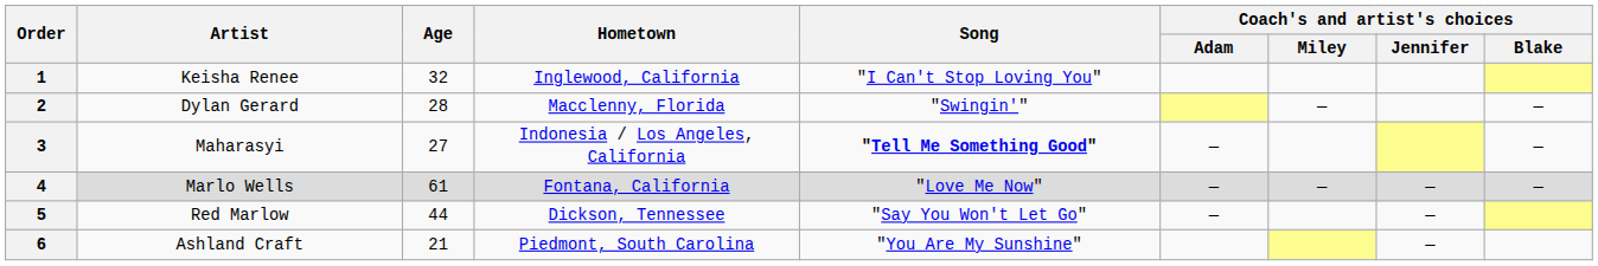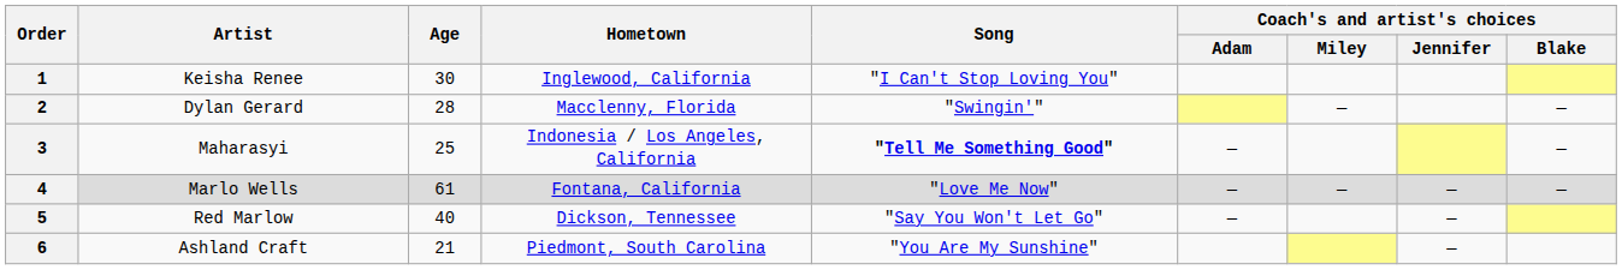 <table class="wikitable" style="text-align:center; line-height:17px; width:100%;">
 <tr>
 <th scope="col" rowspan="2" style="width:04%;">Order</th>
 <th scope="col" rowspan="2" style="width:18%;">Artist</th>
 <th scope="col" rowspan="2" style="width:04%;">Age</th>
 <th scope="col" rowspan="2" style="width:18%;">Hometown</th>
 <th scope="col" rowspan="2" style="width:20%;">Song</th>
 <th scope="col" colspan="4" style="width:24%;">Coach's and artist's choices</th>
 </tr>
 <tr>
 <th style="width:06%;">Adam</th>
 <th style="width:06%;">Miley</th>
 <th style="width:06%;">Jennifer</th>
 <th style="width:06%;">Blake</th>
 </tr>
 <tr>
 <th>1</th>
 <td>Keisha Renee</td>
-<td>32</td>
+<td>30</td>
 <td><a href='#'>Inglewood, California</a></td>
 <td>"<a href='#'>I Can't Stop Loving You</a>"</td>
 <td><strong></strong></td>
 <td><strong></strong></td>
 <td><strong></strong></td>
 <td bgcolor=#fdfc8f><strong></strong></td>
 </tr>
 <tr>
 <th>2</th>
 <td>Dylan Gerard</td>
 <td>28</td>
 <td><a href='#'>Macclenny, Florida</a></td>
 <td>"<a href='#'>Swingin'</a>"</td>
 <td bgcolor=#fdfc8f><strong></strong></td>
 <td>—</td>
 <td><strong></strong></td>
 <td>—</td>
 </tr>
 <tr>
 <th>3</th>
 <td>Maharasyi</td>
-<td>27</td>
+<td>25</td>
 <td><a href='#'>Indonesia</a> / <a href='#'>Los Angeles</a>, <a href='#'>California</a></td>
 <td><strong>"<a href='#'>Tell Me Something Good</a>"</strong></td>
 <td>—</td>
 <td><strong></strong></td>
 <td bgcolor=#fdfc8f><strong></strong></td>
 <td>—</td>
 </tr>
 <tr bgcolor=#DCDCDC>
 <th>4</th>
 <td>Marlo Wells</td>
 <td>61</td>
 <td><a href='#'>Fontana, California</a></td>
 <td>"<a href='#'>Love Me Now</a>"</td>
 <td>—</td>
 <td>—</td>
 <td>—</td>
 <td>—</td>
 </tr>
 <tr>
 <th>5</th>
 <td>Red Marlow</td>
-<td>44</td>
+<td>40</td>
 <td><a href='#'>Dickson, Tennessee</a></td>
 <td>"<a href='#'>Say You Won't Let Go</a>"</td>
 <td>—</td>
 <td><strong></strong></td>
 <td>—</td>
 <td bgcolor=#fdfc8f><strong></strong></td>
 </tr>
 <tr>
 <th>6</th>
 <td>Ashland Craft</td>
 <td>21</td>
 <td><a href='#'>Piedmont, South Carolina</a></td>
 <td>"<a href='#'>You Are My Sunshine</a>"</td>
 <td><strong></strong></td>
 <td bgcolor=#fdfc8f><strong></strong></td>
 <td>—</td>
 <td><strong></strong></td>
 </tr>
 </table>
